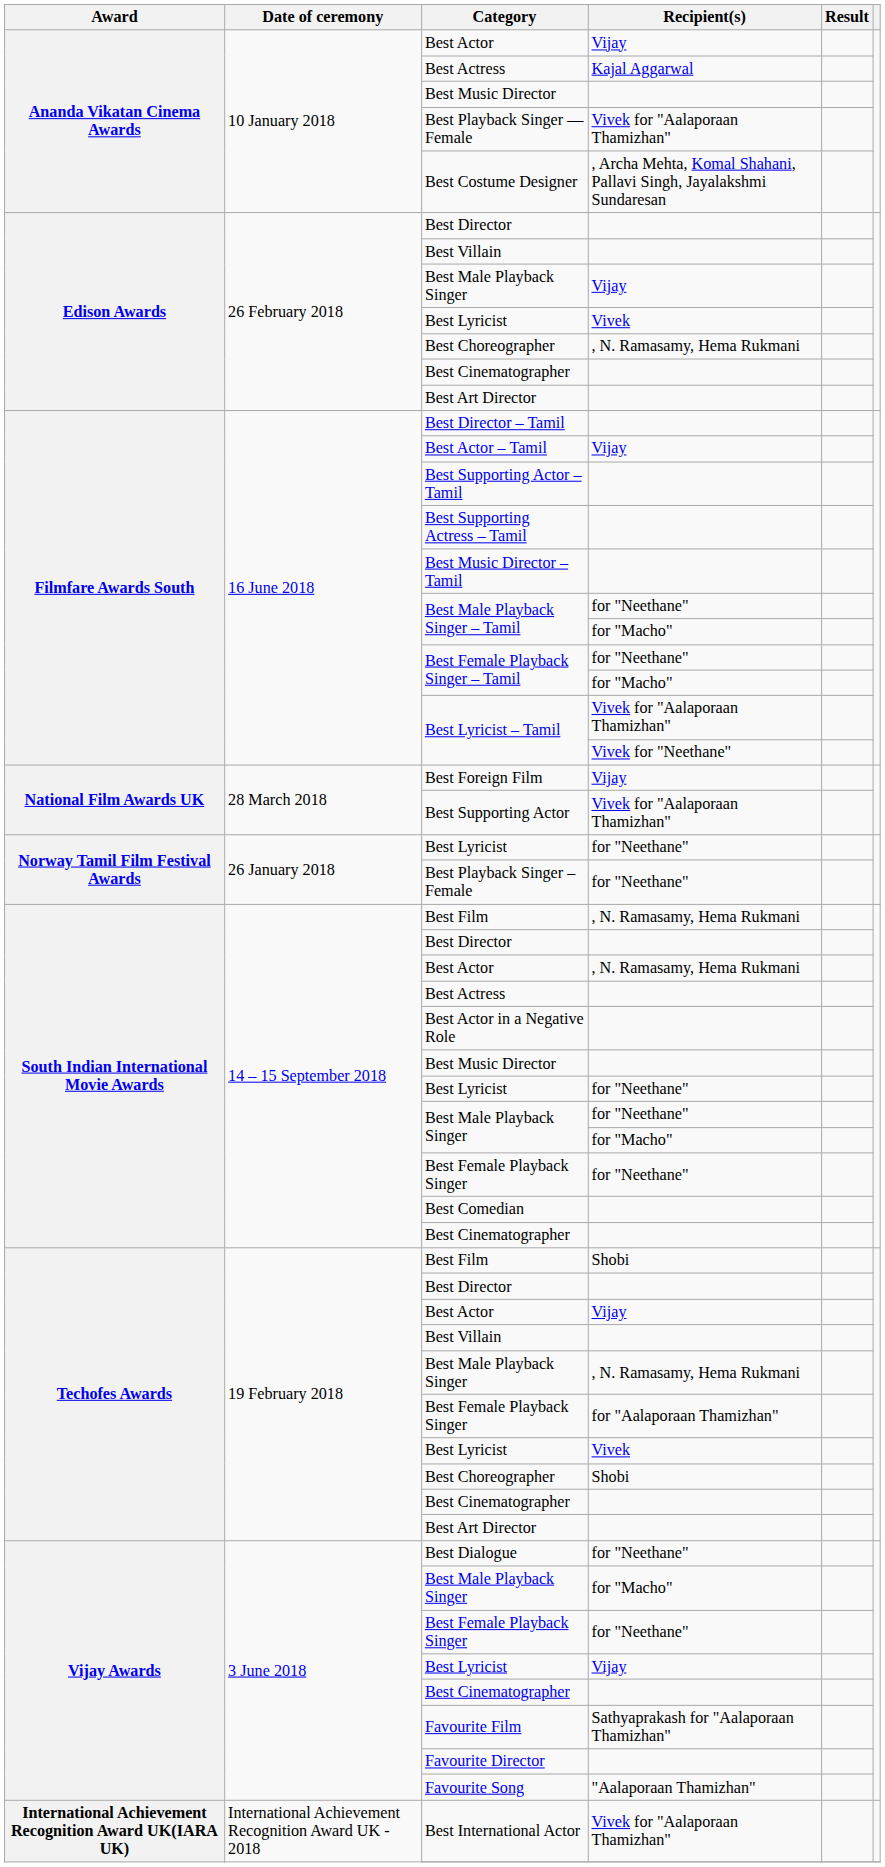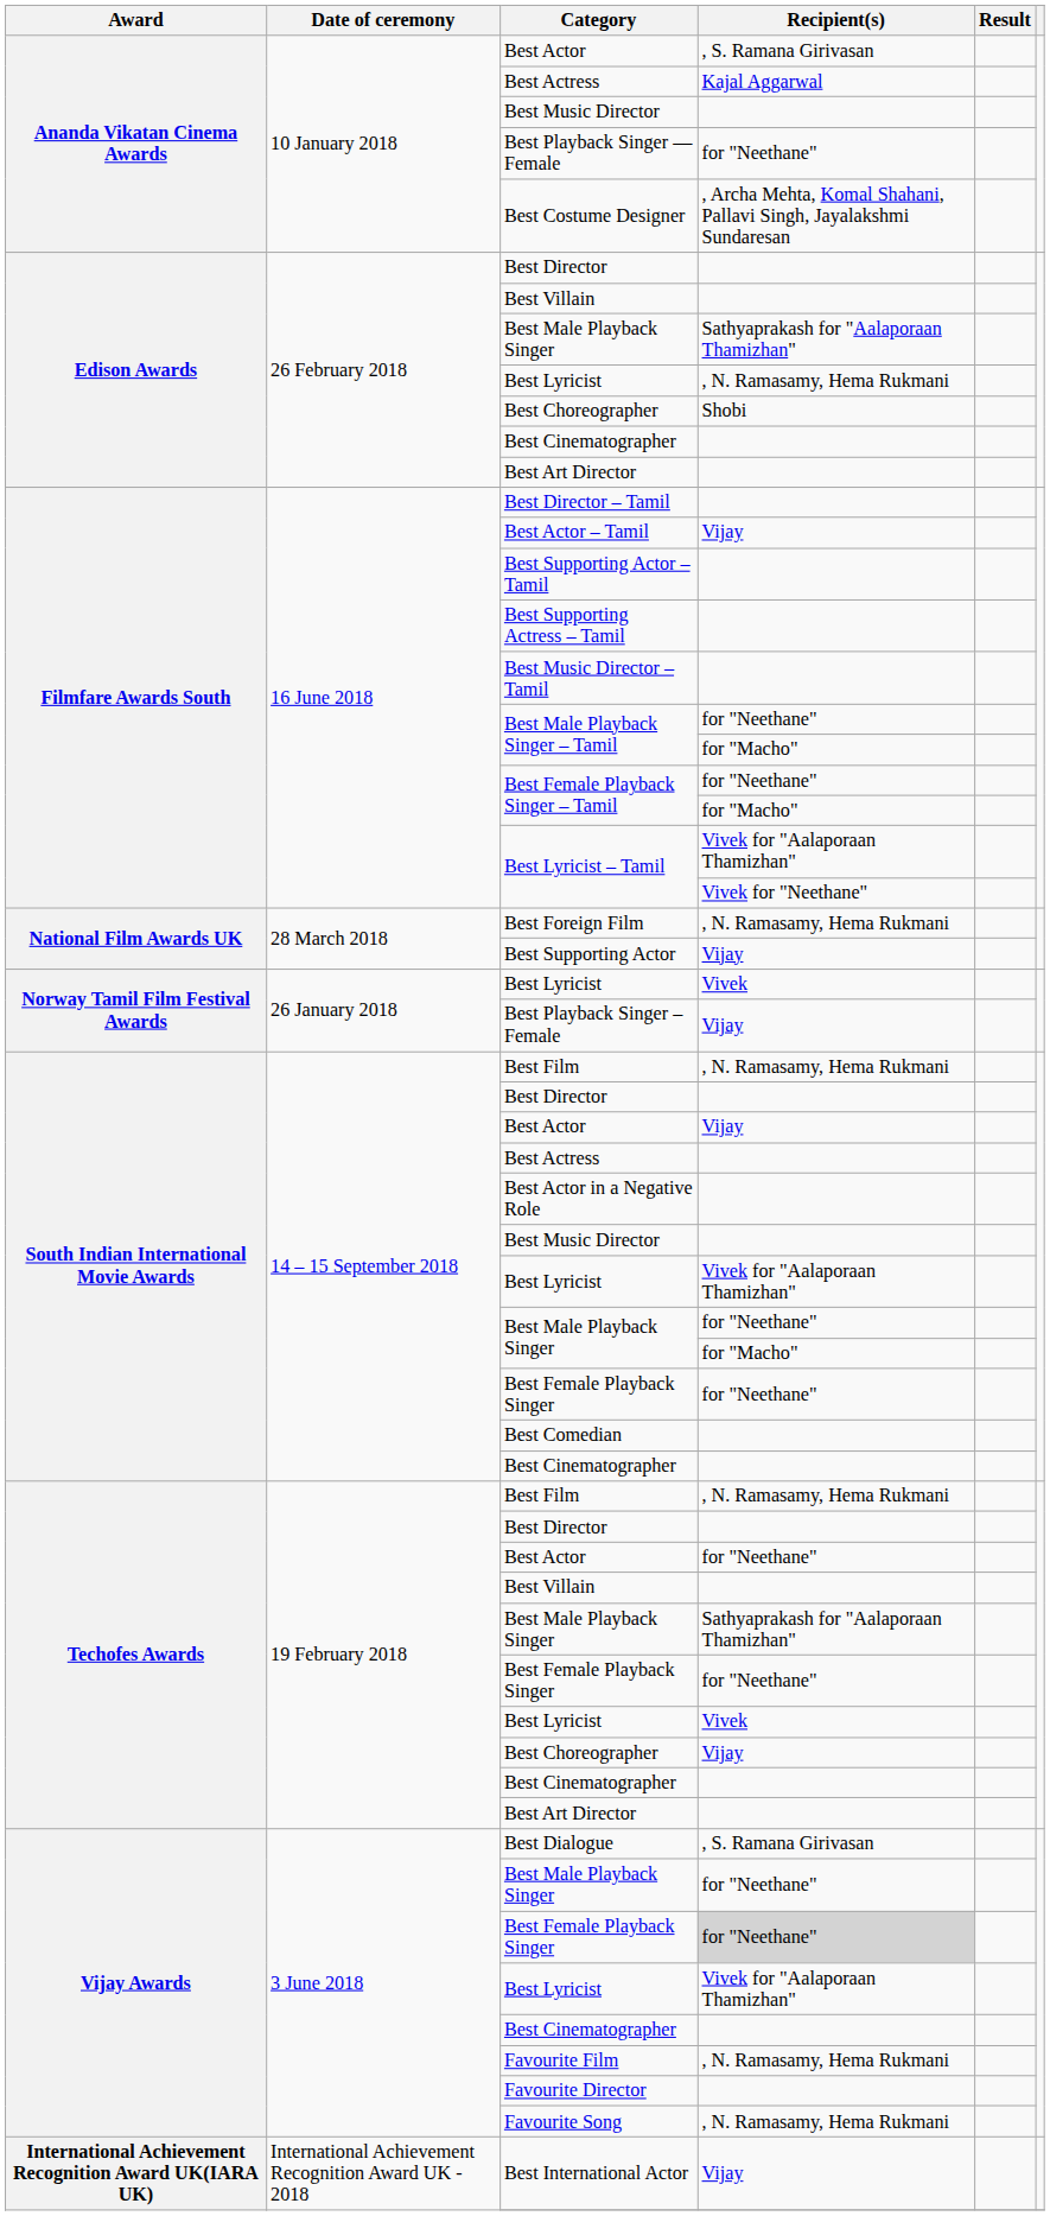 <table class="wikitable plainrowheaders sortable">
 <tr>
 <th scope="col">Award</th>
 <th scope="col">Date of ceremony</th>
 <th scope="col">Category</th>
 <th scope="col">Recipient(s)</th>
 <th scope="col">Result</th>
 <th scope="col" class="unsortable"></th>
 </tr>
 <tr>
 <th scope="row" rowspan="5"><a href='#'>Ananda Vikatan Cinema Awards</a></th>
 <td rowspan="5">10 January 2018</td>
 <td>Best Actor</td>
-<td><a href='#'>Vijay</a></td>
+<td>, S. Ramana Girivasan</td>
 <td></td>
 <td style="text-align:center;" rowspan="5"><br></td>
 </tr>
 <tr>
 <td>Best Actress</td>
 <td><a href='#'>Kajal Aggarwal</a></td>
 <td></td>
 </tr>
 <tr>
 <td>Best Music Director</td>
 <td></td>
 <td></td>
 </tr>
 <tr>
 <td>Best Playback Singer — Female</td>
-<td><a href='#'>Vivek</a> for "Aalaporaan Thamizhan"</td>
+<td> for "Neethane"</td>
 <td></td>
 </tr>
 <tr>
 <td>Best Costume Designer</td>
 <td>, Archa Mehta, <a href='#'>Komal Shahani</a>, Pallavi Singh, Jayalakshmi Sundaresan</td>
 <td></td>
 </tr>
 <tr>
 <th scope="row" rowspan="7"><a href='#'>Edison Awards</a></th>
 <td rowspan="7">26 February 2018</td>
 <td>Best Director</td>
 <td></td>
 <td></td>
 <td style="text-align:center;" rowspan="7"></td>
 </tr>
 <tr>
 <td>Best Villain</td>
 <td></td>
 <td></td>
 </tr>
 <tr>
 <td>Best Male Playback Singer</td>
-<td><a href='#'>Vijay</a></td>
+<td>Sathyaprakash for "<a href='#'>Aalaporaan Thamizhan</a>"</td>
 <td></td>
 </tr>
 <tr>
 <td>Best Lyricist</td>
-<td><a href='#'>Vivek</a></td>
+<td>, N. Ramasamy, Hema Rukmani</td>
 <td></td>
 </tr>
 <tr>
 <td>Best Choreographer</td>
-<td>, N. Ramasamy, Hema Rukmani</td>
+<td>Shobi</td>
 <td></td>
 </tr>
 <tr>
 <td>Best Cinematographer</td>
 <td></td>
 <td></td>
 </tr>
 <tr>
 <td>Best Art Director</td>
 <td></td>
 <td></td>
 </tr>
 <tr>
 <th scope="row" rowspan="11"><a href='#'>Filmfare Awards South</a></th>
 <td rowspan="11"><a href='#'>16 June 2018</a></td>
 <td><a href='#'>Best Director – Tamil</a></td>
 <td></td>
 <td></td>
 <td style="text-align:center;" rowspan="11"><br></td>
 </tr>
 <tr>
 <td><a href='#'>Best Actor – Tamil</a></td>
 <td><a href='#'>Vijay</a></td>
 <td></td>
 </tr>
 <tr>
 <td><a href='#'>Best Supporting Actor – Tamil</a></td>
 <td></td>
 <td></td>
 </tr>
 <tr>
 <td><a href='#'>Best Supporting Actress – Tamil</a></td>
 <td></td>
 <td></td>
 </tr>
 <tr>
 <td><a href='#'>Best Music Director – Tamil</a></td>
 <td></td>
 <td></td>
 </tr>
 <tr>
 <td rowspan="2"><a href='#'>Best Male Playback Singer – Tamil</a></td>
 <td> for "Neethane"</td>
 <td></td>
 </tr>
 <tr>
 <td> for "Macho"</td>
 <td></td>
 </tr>
 <tr>
 <td rowspan="2"><a href='#'>Best Female Playback Singer – Tamil</a></td>
 <td> for "Neethane"</td>
 <td></td>
 </tr>
 <tr>
 <td> for "Macho"</td>
 <td></td>
 </tr>
 <tr>
 <td rowspan="2"><a href='#'>Best Lyricist – Tamil</a></td>
 <td><a href='#'>Vivek</a> for "Aalaporaan Thamizhan"</td>
 <td></td>
 </tr>
 <tr>
 <td><a href='#'>Vivek</a> for "Neethane"</td>
 <td></td>
 </tr>
 <tr>
 <th scope="row" rowspan="2"><a href='#'>National Film Awards UK</a></th>
 <td rowspan="2">28 March 2018</td>
 <td>Best Foreign Film</td>
-<td><a href='#'>Vijay</a></td>
+<td>, N. Ramasamy, Hema Rukmani</td>
 <td></td>
 <td style="text-align:center;" rowspan="2"></td>
 </tr>
 <tr>
 <td>Best Supporting Actor</td>
-<td><a href='#'>Vivek</a> for "Aalaporaan Thamizhan"</td>
+<td><a href='#'>Vijay</a></td>
 <td></td>
 </tr>
 <tr>
 <th scope="row" rowspan="2"><a href='#'>Norway Tamil Film Festival Awards</a></th>
 <td rowspan="2">26 January 2018</td>
 <td>Best Lyricist</td>
-<td> for "Neethane"</td>
+<td><a href='#'>Vivek</a></td>
 <td></td>
 <td style="text-align:center;" rowspan="2"></td>
 </tr>
 <tr>
 <td>Best Playback Singer – Female</td>
-<td> for "Neethane"</td>
+<td><a href='#'>Vijay</a></td>
 <td></td>
 </tr>
 <tr>
 <th scope="row" rowspan="12"><a href='#'>South Indian International Movie Awards</a></th>
 <td rowspan="12"><a href='#'>14 – 15 September 2018</a></td>
 <td>Best Film</td>
 <td>, N. Ramasamy, Hema Rukmani</td>
 <td></td>
 <td style="text-align:center;" rowspan="12"><br></td>
 </tr>
 <tr>
 <td>Best Director</td>
 <td></td>
 <td></td>
 </tr>
 <tr>
 <td>Best Actor</td>
-<td>, N. Ramasamy, Hema Rukmani</td>
+<td><a href='#'>Vijay</a></td>
 <td></td>
 </tr>
 <tr>
 <td>Best Actress</td>
 <td></td>
 <td></td>
 </tr>
 <tr>
 <td>Best Actor in a Negative Role</td>
 <td></td>
 <td></td>
 </tr>
 <tr>
 <td>Best Music Director</td>
 <td></td>
 <td></td>
 </tr>
 <tr>
 <td>Best Lyricist</td>
-<td> for "Neethane"</td>
+<td><a href='#'>Vivek</a> for "Aalaporaan Thamizhan"</td>
 <td></td>
 </tr>
 <tr>
 <td rowspan="2">Best Male Playback Singer</td>
 <td> for "Neethane"</td>
 <td></td>
 </tr>
 <tr>
 <td> for "Macho"</td>
 <td></td>
 </tr>
 <tr>
 <td>Best Female Playback Singer</td>
 <td> for "Neethane"</td>
 <td></td>
 </tr>
 <tr>
 <td>Best Comedian</td>
 <td></td>
 <td></td>
 </tr>
 <tr>
 <td>Best Cinematographer</td>
 <td></td>
 <td></td>
 </tr>
 <tr>
 <th scope="row" rowspan="10"><a href='#'>Techofes Awards</a></th>
 <td rowspan="10">19 February 2018</td>
 <td>Best Film</td>
-<td>Shobi</td>
+<td>, N. Ramasamy, Hema Rukmani</td>
 <td></td>
 <td style="text-align:center;" rowspan="10"><br></td>
 </tr>
 <tr>
 <td>Best Director</td>
 <td></td>
 <td></td>
 </tr>
 <tr>
 <td>Best Actor</td>
-<td><a href='#'>Vijay</a></td>
+<td> for "Neethane"</td>
 <td></td>
 </tr>
 <tr>
 <td>Best Villain</td>
 <td></td>
 <td></td>
 </tr>
 <tr>
 <td>Best Male Playback Singer</td>
-<td>, N. Ramasamy, Hema Rukmani</td>
+<td>Sathyaprakash for "Aalaporaan Thamizhan"</td>
 <td></td>
 </tr>
 <tr>
 <td>Best Female Playback Singer</td>
-<td> for "Aalaporaan Thamizhan"</td>
+<td> for "Neethane"</td>
 <td></td>
 </tr>
 <tr>
 <td>Best Lyricist</td>
 <td><a href='#'>Vivek</a></td>
 <td></td>
 </tr>
 <tr>
 <td>Best Choreographer</td>
-<td>Shobi</td>
+<td><a href='#'>Vijay</a></td>
 <td></td>
 </tr>
 <tr>
 <td>Best Cinematographer</td>
 <td></td>
 <td></td>
 </tr>
 <tr>
 <td>Best Art Director</td>
 <td></td>
 <td></td>
 </tr>
 <tr>
 <th scope="row" rowspan="8"><a href='#'>Vijay Awards</a></th>
 <td rowspan="8"><a href='#'>3 June 2018</a></td>
 <td>Best Dialogue</td>
-<td> for "Neethane"</td>
+<td>, S. Ramana Girivasan</td>
 <td></td>
 <td style="text-align:center;" rowspan="8"><br></td>
 </tr>
 <tr>
 <td><a href='#'>Best Male Playback Singer</a></td>
-<td> for "Macho"</td>
+<td> for "Neethane"</td>
 <td></td>
 </tr>
 <tr>
 <td><a href='#'>Best Female Playback Singer</a></td>
-<td> for "Neethane"</td>
+<td style="background: lightgrey;"> for "Neethane"</td>
 <td></td>
 </tr>
 <tr>
 <td><a href='#'>Best Lyricist</a></td>
-<td><a href='#'>Vijay</a></td>
+<td><a href='#'>Vivek</a> for "Aalaporaan Thamizhan"</td>
 <td></td>
 </tr>
 <tr>
 <td><a href='#'>Best Cinematographer</a></td>
 <td></td>
 <td></td>
 </tr>
 <tr>
 <td><a href='#'>Favourite Film</a></td>
-<td>Sathyaprakash for "Aalaporaan Thamizhan"</td>
+<td>, N. Ramasamy, Hema Rukmani</td>
 <td></td>
 </tr>
 <tr>
 <td><a href='#'>Favourite Director</a></td>
 <td></td>
 <td></td>
 </tr>
 <tr>
 <td><a href='#'>Favourite Song</a></td>
-<td>"Aalaporaan Thamizhan"</td>
+<td>, N. Ramasamy, Hema Rukmani</td>
 <td></td>
 </tr>
 <tr>
 <th scope="row" rowspan="9">International Achievement Recognition Award UK(IARA UK)</th>
 <td rowspan="9">International Achievement Recognition Award UK - 2018</td>
 <td>Best International Actor</td>
-<td><a href='#'>Vivek</a> for "Aalaporaan Thamizhan"</td>
+<td><a href='#'>Vijay</a></td>
 <td></td>
 <td></td>
 </tr>
 <tr>
 </tr>
 </table>
